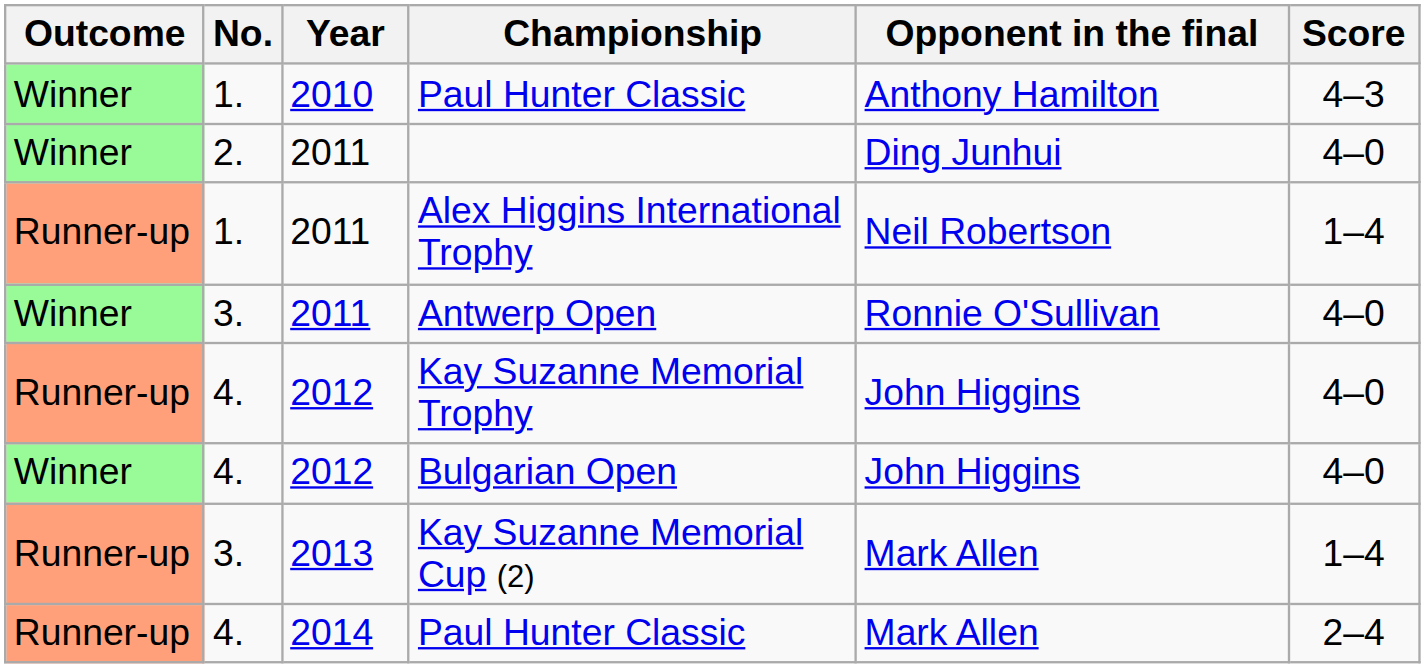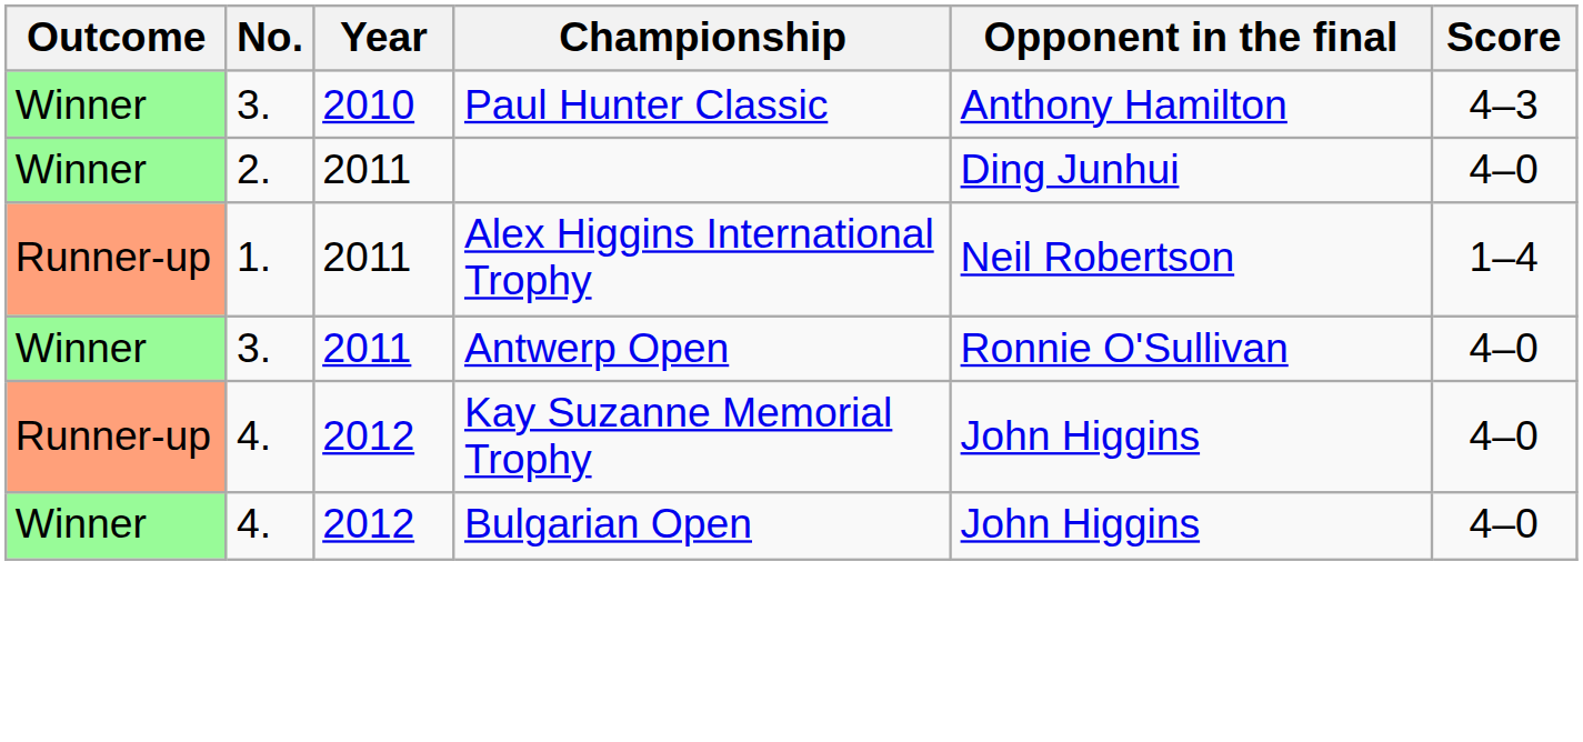 <table class="wikitable sortable">
 <tr>
 <th scope="col" style="width:80px;">Outcome</th>
 <th scope="col" style="width:20px;">No.</th>
 <th scope="col" style="width:50px;">Year</th>
 <th scope="col" style="width:200px;">Championship</th>
 <th scope="col" style="width:200px;">Opponent in the final</th>
 <th scope="col" style="width:50px;">Score</th>
 </tr>
 <tr>
 <td style="background:#98fb98;">Winner</td>
-<td>1.</td>
+<td>3.</td>
 <td><a href='#'>2010</a></td>
 <td><a href='#'>Paul Hunter Classic</a></td>
 <td> <a href='#'>Anthony Hamilton</a></td>
 <td style="text-align:center;">4–3</td>
 </tr>
 <tr>
 <td style="background:#98fb98;">Winner</td>
 <td>2.</td>
 <td>2011</td>
 <td></td>
 <td> <a href='#'>Ding Junhui</a></td>
 <td style="text-align:center;">4–0</td>
 </tr>
 <tr>
 <td style="background:#ffa07a;">Runner-up</td>
 <td>1.</td>
 <td>2011</td>
 <td><a href='#'>Alex Higgins International Trophy</a></td>
 <td> <a href='#'>Neil Robertson</a></td>
 <td style="text-align:center;">1–4</td>
 </tr>
 <tr>
 <td style="background:#98fb98;">Winner</td>
 <td>3.</td>
 <td><a href='#'>2011</a></td>
 <td><a href='#'>Antwerp Open</a></td>
 <td> <a href='#'>Ronnie O'Sullivan</a></td>
 <td style="text-align:center;">4–0</td>
 </tr>
 <tr>
 <td style="background:#ffa07a;">Runner-up</td>
 <td>4.</td>
 <td><a href='#'>2012</a></td>
 <td><a href='#'>Kay Suzanne Memorial Trophy</a></td>
 <td> <a href='#'>John Higgins</a></td>
 <td style="text-align:center;">4–0</td>
 </tr>
 <tr>
 <td style="background:#98fb98;">Winner</td>
 <td>4.</td>
 <td><a href='#'>2012</a></td>
 <td><a href='#'>Bulgarian Open</a></td>
 <td> <a href='#'>John Higgins</a></td>
 <td style="text-align:center;">4–0</td>
 </tr>
-<tr>
-<td style="background:#ffa07a;">Runner-up</td>
-<td>3.</td>
-<td><a href='#'>2013</a></td>
-<td><a href='#'>Kay Suzanne Memorial Cup</a> <small>(2)</small></td>
-<td> <a href='#'>Mark Allen</a></td>
-<td style="text-align:center;">1–4</td>
-</tr>
-<tr>
-<td style="background:#ffa07a;">Runner-up</td>
-<td>4.</td>
-<td><a href='#'>2014</a></td>
-<td><a href='#'>Paul Hunter Classic</a></td>
-<td> <a href='#'>Mark Allen</a></td>
-<td style="text-align:center;">2–4</td>
-</tr>
 </table>
